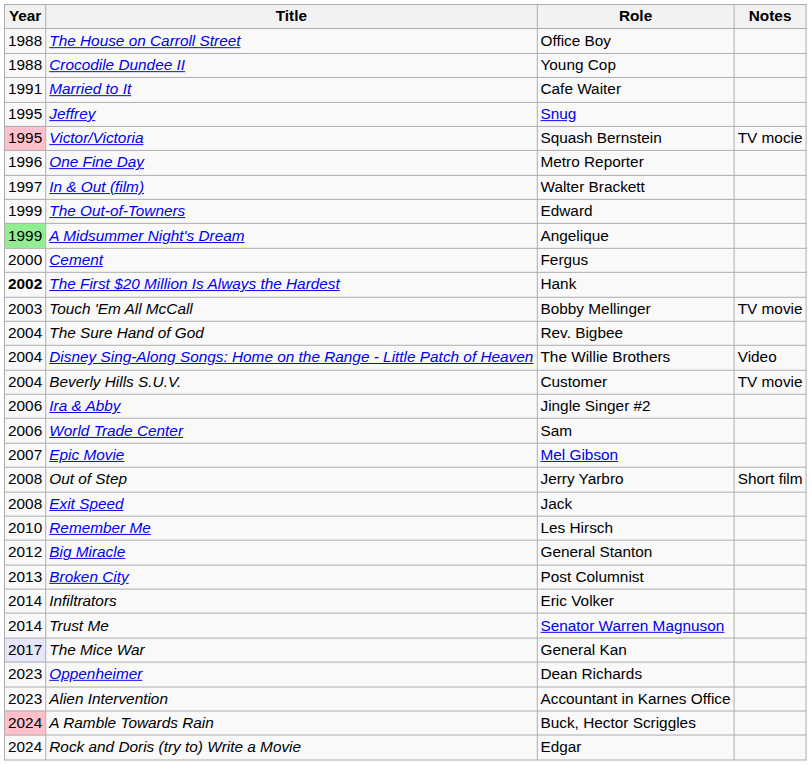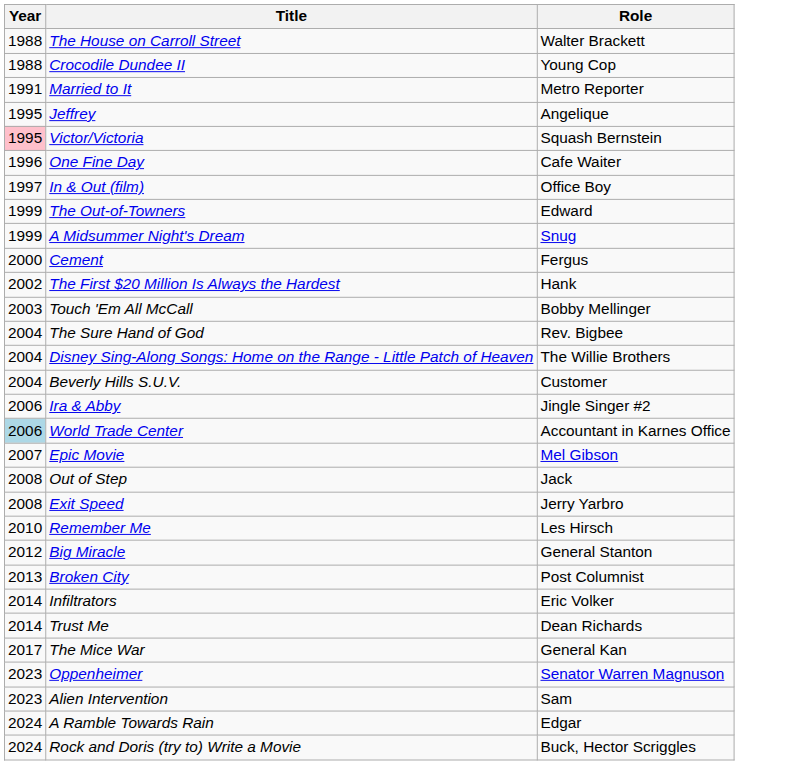 <table class="wikitable">
 <tr>
 <th>Year</th>
 <th>Title</th>
 <th>Role</th>
-<th>Notes</th>
 </tr>
 <tr>
 <td>1988</td>
 <td><em><a href='#'>The House on Carroll Street</a></em></td>
-<td>Office Boy</td>
-<td></td>
+<td>Walter Brackett</td>
 </tr>
 <tr>
 <td>1988</td>
 <td><em><a href='#'>Crocodile Dundee II</a></em></td>
 <td>Young Cop</td>
-<td></td>
 </tr>
 <tr>
 <td>1991</td>
 <td><em><a href='#'>Married to It</a></em></td>
-<td>Cafe Waiter</td>
-<td></td>
+<td>Metro Reporter</td>
 </tr>
 <tr>
 <td>1995</td>
 <td><a href='#'><em>Jeffrey</em></a></td>
-<td><a href='#'>Snug</a></td>
-<td></td>
+<td>Angelique</td>
 </tr>
 <tr>
 <td style="background: pink;">1995</td>
 <td><em><a href='#'>Victor/Victoria</a></em></td>
 <td>Squash Bernstein</td>
-<td>TV mocie</td>
 </tr>
 <tr>
 <td>1996</td>
 <td><a href='#'><em>One Fine Day</em></a></td>
-<td>Metro Reporter</td>
-<td></td>
+<td>Cafe Waiter</td>
 </tr>
 <tr>
 <td>1997</td>
 <td><em><a href='#'>In & Out (film)</a></em></td>
-<td>Walter Brackett</td>
-<td></td>
+<td>Office Boy</td>
 </tr>
 <tr>
 <td>1999</td>
 <td><a href='#'><em>The Out-of-Towners</em></a></td>
 <td>Edward</td>
-<td></td>
 </tr>
 <tr>
-<td style="background: lightgreen;">1999</td>
+<td>1999</td>
 <td><a href='#'><em>A Midsummer Night's Dream</em></a></td>
-<td>Angelique</td>
-<td></td>
+<td><a href='#'>Snug</a></td>
 </tr>
 <tr>
 <td>2000</td>
 <td><a href='#'><em>Cement</em></a></td>
 <td>Fergus</td>
-<td></td>
 </tr>
 <tr>
-<td><strong>2002</strong></td>
+<td>2002</td>
 <td><em><a href='#'>The First $20 Million Is Always the Hardest</a></em></td>
 <td>Hank</td>
-<td></td>
 </tr>
 <tr>
 <td>2003</td>
 <td><em>Touch 'Em All McCall</em></td>
 <td>Bobby Mellinger</td>
-<td>TV movie</td>
 </tr>
 <tr>
 <td>2004</td>
 <td><em>The Sure Hand of God</em></td>
 <td>Rev. Bigbee</td>
-<td></td>
 </tr>
 <tr>
 <td>2004</td>
 <td><a href='#'><em>Disney Sing-Along Songs: Home on the Range - Little Patch of Heaven</em></a></td>
 <td>The Willie Brothers</td>
-<td>Video</td>
 </tr>
 <tr>
 <td>2004</td>
 <td><em>Beverly Hills S.U.V.</em></td>
 <td>Customer</td>
-<td>TV movie</td>
 </tr>
 <tr>
 <td>2006</td>
 <td><em><a href='#'>Ira & Abby</a></em></td>
 <td>Jingle Singer #2</td>
-<td></td>
 </tr>
 <tr>
-<td>2006</td>
+<td style="background: lightblue;">2006</td>
 <td><a href='#'><em>World Trade Center</em></a></td>
-<td>Sam</td>
-<td></td>
+<td>Accountant in Karnes Office</td>
 </tr>
 <tr>
 <td>2007</td>
 <td><em><a href='#'>Epic Movie</a></em></td>
 <td><a href='#'>Mel Gibson</a></td>
-<td></td>
 </tr>
 <tr>
 <td>2008</td>
 <td><em>Out of Step</em></td>
-<td>Jerry Yarbro</td>
-<td>Short film</td>
+<td>Jack</td>
 </tr>
 <tr>
 <td>2008</td>
 <td><em><a href='#'>Exit Speed</a></em></td>
-<td>Jack</td>
-<td></td>
+<td>Jerry Yarbro</td>
 </tr>
 <tr>
 <td>2010</td>
 <td><a href='#'><em>Remember Me</em></a></td>
 <td>Les Hirsch</td>
-<td></td>
 </tr>
 <tr>
 <td>2012</td>
 <td><em><a href='#'>Big Miracle</a></em></td>
 <td>General Stanton</td>
-<td></td>
 </tr>
 <tr>
 <td>2013</td>
 <td><em><a href='#'>Broken City</a></em></td>
 <td>Post Columnist</td>
-<td></td>
 </tr>
 <tr>
 <td>2014</td>
 <td><em>Infiltrators</em></td>
 <td>Eric Volker</td>
-<td></td>
 </tr>
 <tr>
 <td>2014</td>
 <td><em>Trust Me</em></td>
-<td><a href='#'>Senator Warren Magnuson</a></td>
-<td></td>
+<td>Dean Richards</td>
 </tr>
 <tr>
-<td style="background: lavender;">2017</td>
+<td>2017</td>
 <td><em>The Mice War</em></td>
 <td>General Kan</td>
-<td></td>
 </tr>
 <tr>
 <td>2023</td>
 <td><a href='#'><em>Oppenheimer</em></a></td>
-<td>Dean Richards</td>
-<td></td>
+<td><a href='#'>Senator Warren Magnuson</a></td>
 </tr>
 <tr>
 <td>2023</td>
 <td><em>Alien Intervention</em></td>
-<td>Accountant in Karnes Office</td>
-<td></td>
+<td>Sam</td>
 </tr>
 <tr>
-<td style="background: pink;">2024</td>
+<td>2024</td>
 <td><em>A Ramble Towards Rain</em></td>
-<td>Buck, Hector Scriggles</td>
-<td></td>
+<td>Edgar</td>
 </tr>
 <tr>
 <td>2024</td>
 <td><em>Rock and Doris (try to) Write a Movie</em></td>
-<td>Edgar</td>
-<td></td>
+<td>Buck, Hector Scriggles</td>
 </tr>
 </table>
